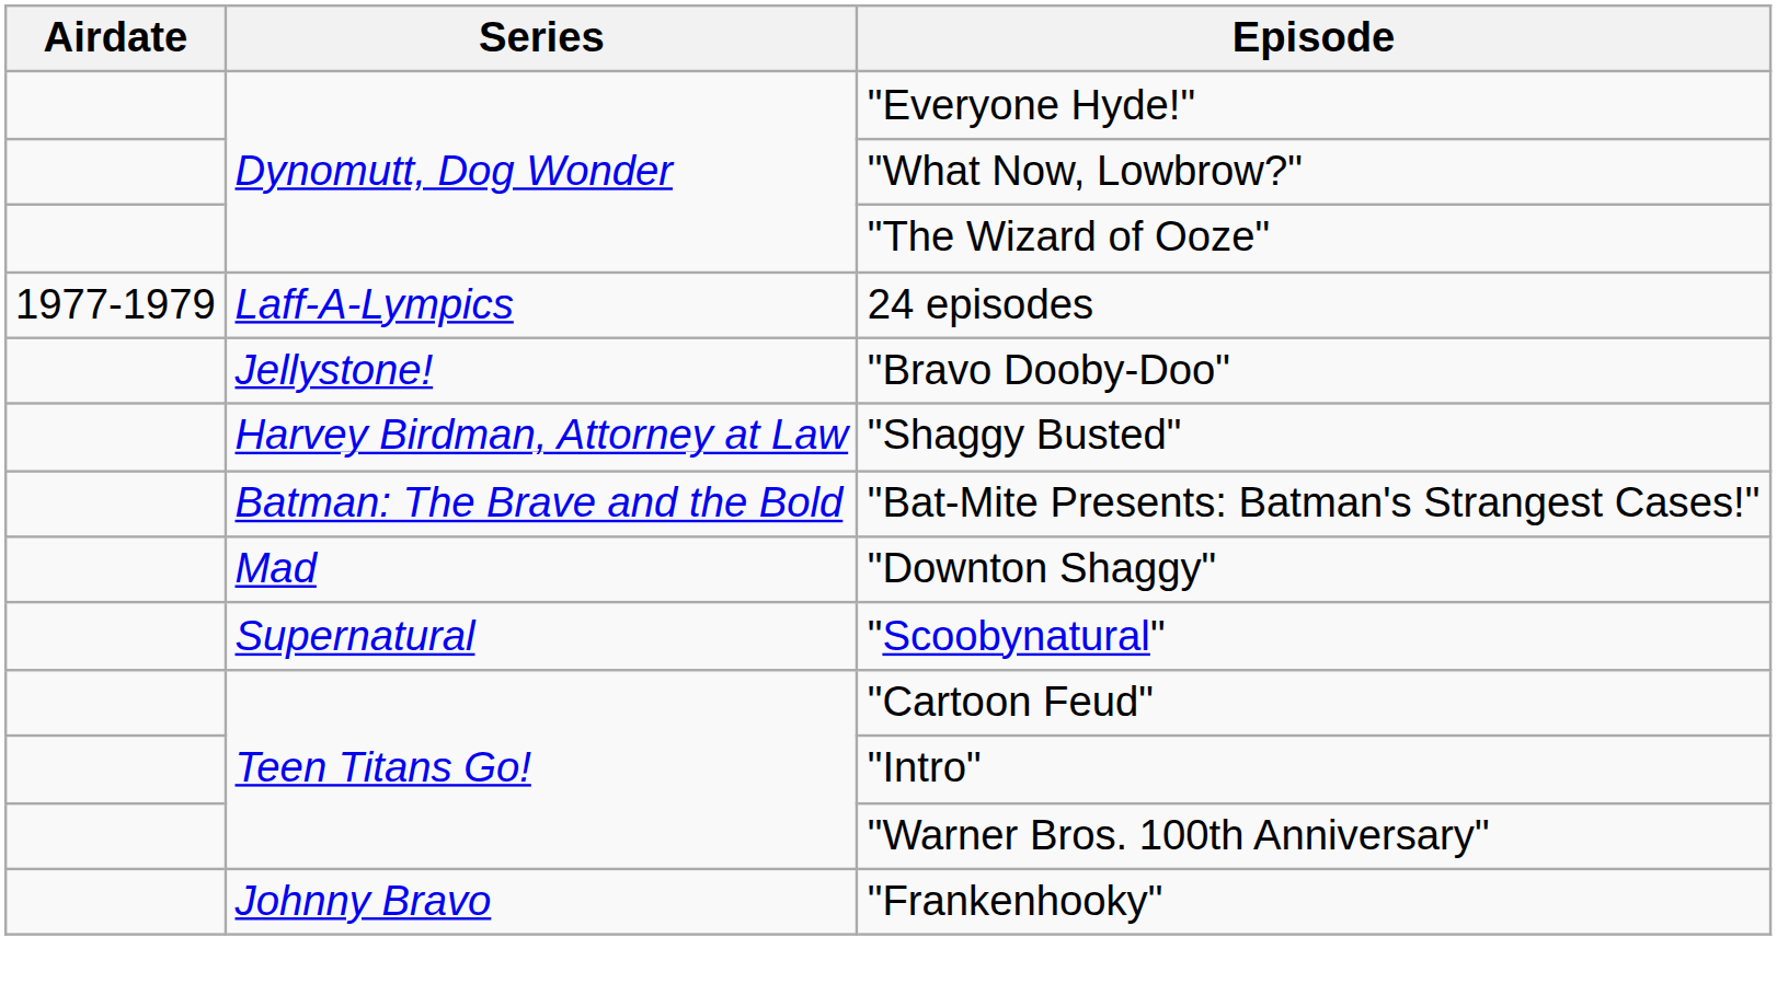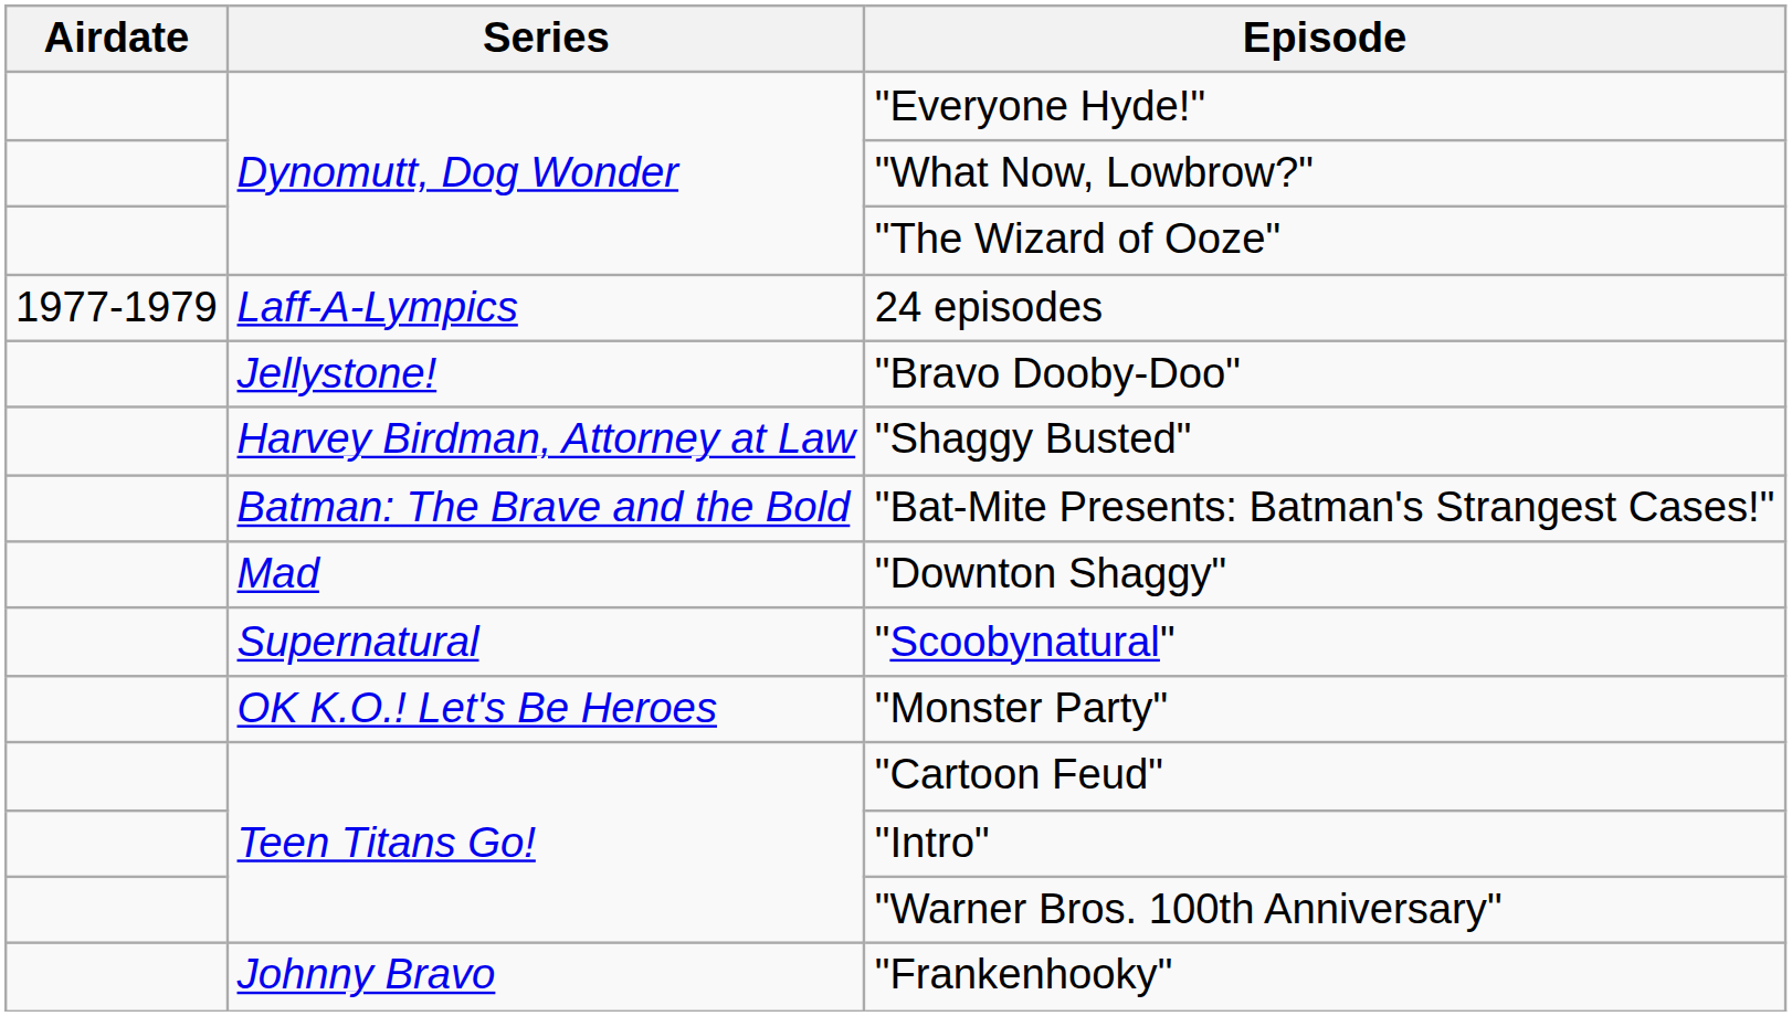 <table class="wikitable sortable">
 <tr>
 <th>Airdate</th>
 <th>Series</th>
 <th>Episode</th>
 </tr>
 <tr>
 <td></td>
 <td rowspan="3"><em><a href='#'>Dynomutt, Dog Wonder</a></em></td>
 <td>"Everyone Hyde!"</td>
 </tr>
 <tr>
 <td></td>
 <td>"What Now, Lowbrow?"</td>
 </tr>
 <tr>
 <td></td>
 <td>"The Wizard of Ooze"</td>
 </tr>
 <tr>
 <td>1977-1979</td>
 <td><em><a href='#'>Laff-A-Lympics</a></em></td>
 <td>24 episodes</td>
 </tr>
 <tr>
 <td></td>
 <td><em><a href='#'>Jellystone!</a></em></td>
 <td>"Bravo Dooby-Doo"</td>
 </tr>
 <tr>
 <td></td>
 <td><em><a href='#'>Harvey Birdman, Attorney at Law</a></em></td>
 <td>"Shaggy Busted"</td>
 </tr>
 <tr>
 <td></td>
 <td><em><a href='#'>Batman: The Brave and the Bold</a></em></td>
 <td>"Bat-Mite Presents: Batman's Strangest Cases!"</td>
 </tr>
 <tr>
 <td></td>
 <td><em><a href='#'>Mad</a></em></td>
 <td>"Downton Shaggy"</td>
 </tr>
 <tr>
 <td></td>
 <td><em><a href='#'>Supernatural</a></em></td>
 <td>"<a href='#'>Scoobynatural</a>"</td>
 </tr>
 <tr>
 <td></td>
+<td><em><a href='#'>OK K.O.! Let's Be Heroes</a></em></td>
+<td>"Monster Party"</td>
+</tr>
+<tr>
+<td></td>
 <td rowspan=3><em><a href='#'>Teen Titans Go!</a></em></td>
 <td>"Cartoon Feud"</td>
 </tr>
 <tr>
 <td></td>
 <td>"Intro"</td>
 </tr>
 <tr>
 <td></td>
 <td>"Warner Bros. 100th Anniversary"</td>
 </tr>
 <tr>
 <td></td>
 <td><em><a href='#'>Johnny Bravo</a></em></td>
 <td>"Frankenhooky"</td>
 </tr>
 </table>
